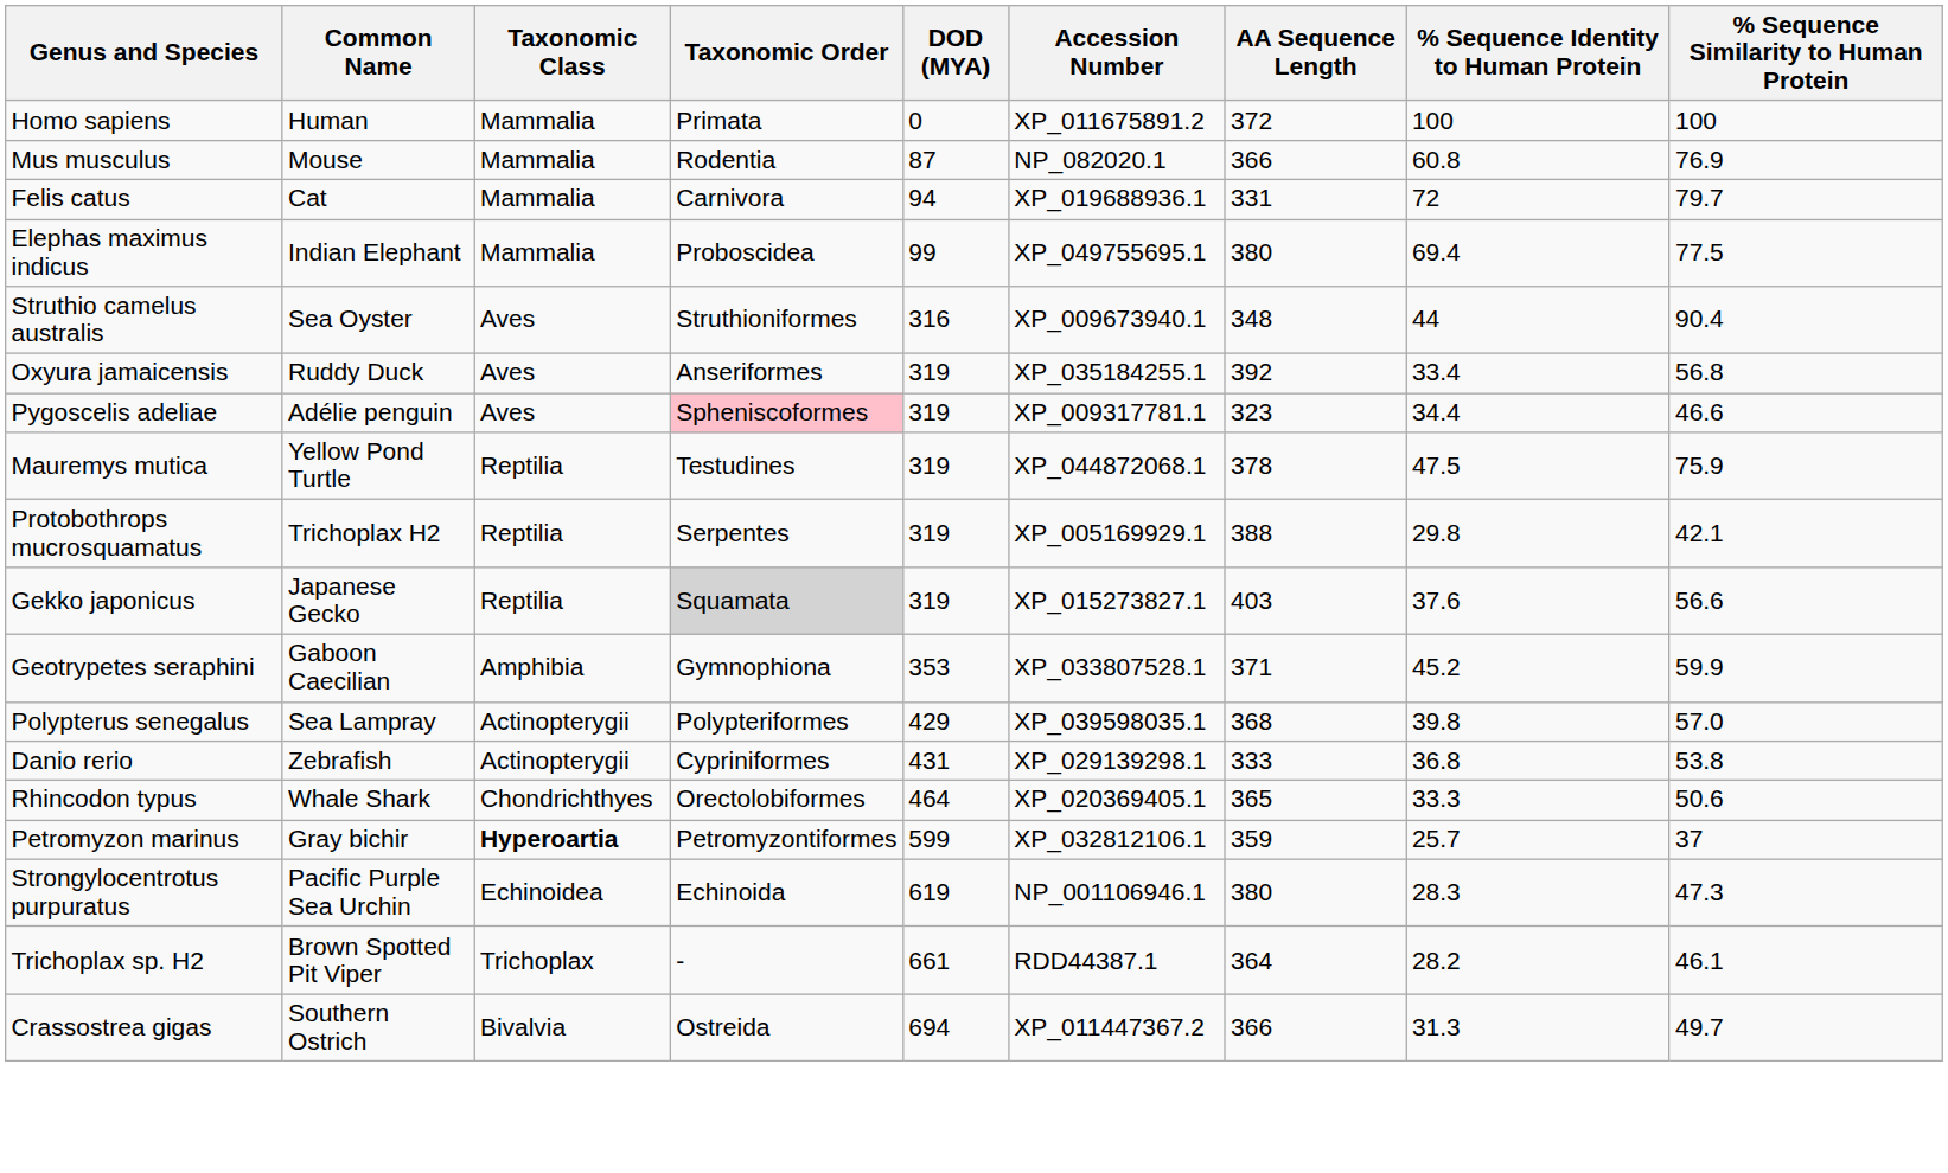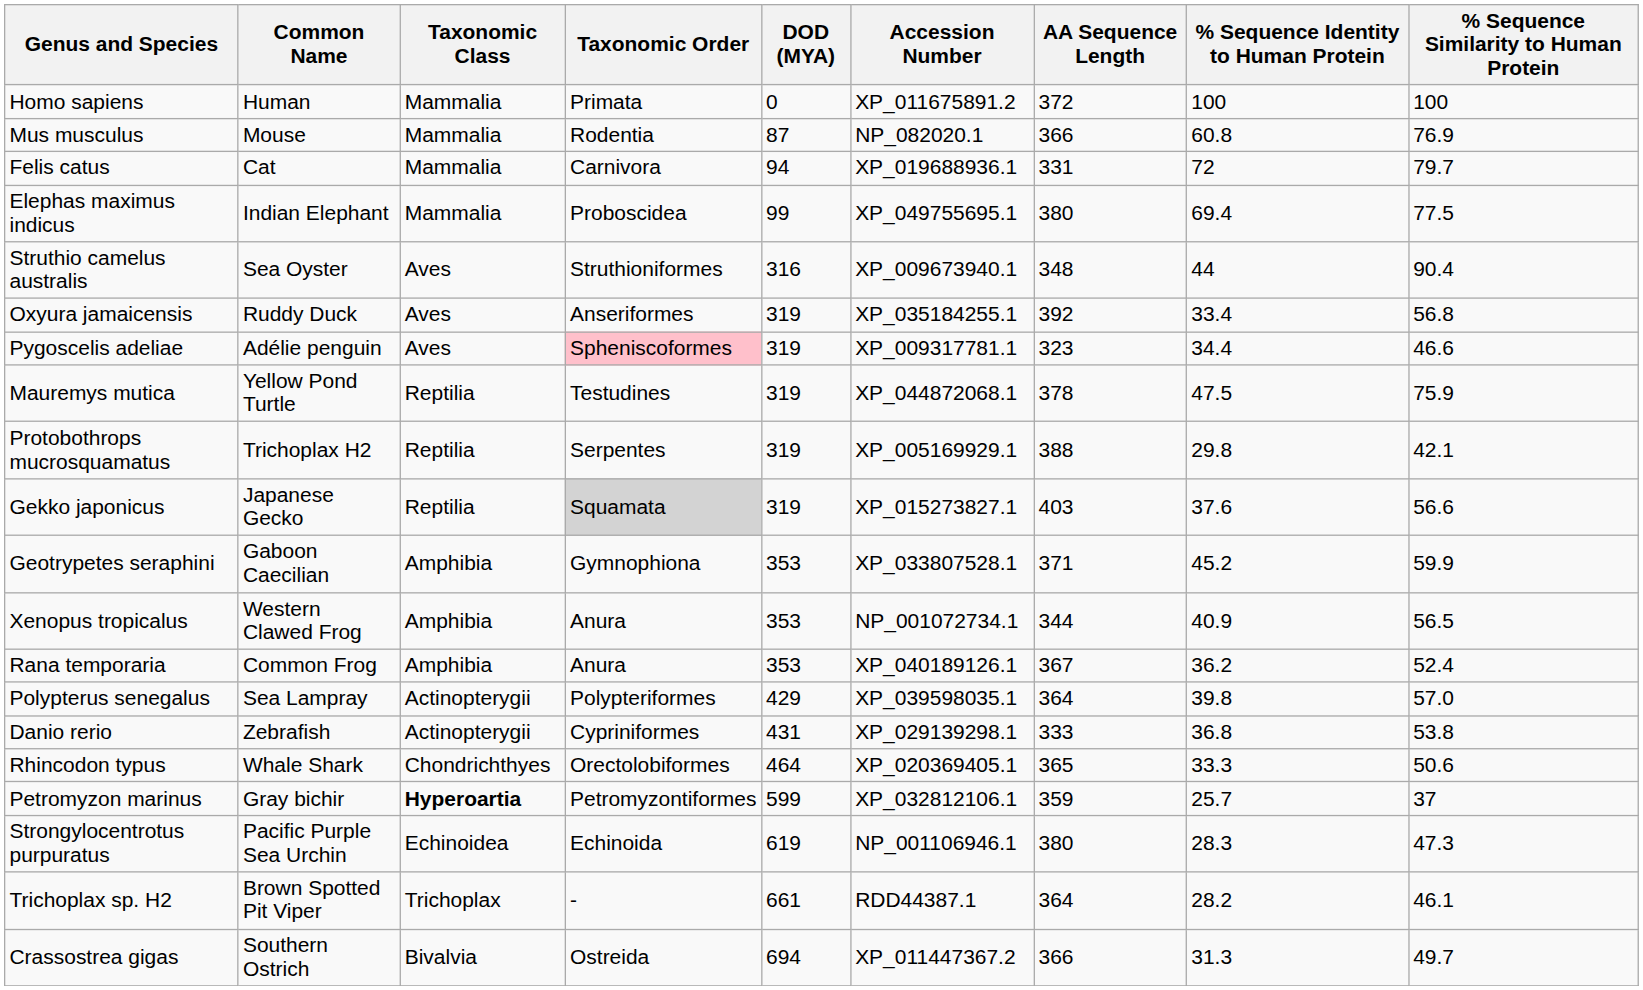 <table class="wikitable">
 <tr>
 <th>Genus and Species</th>
 <th>Common Name</th>
 <th>Taxonomic Class</th>
 <th>Taxonomic Order</th>
 <th>DOD (MYA)</th>
 <th>Accession Number</th>
 <th>AA Sequence Length</th>
 <th>% Sequence Identity to Human Protein</th>
 <th>% Sequence Similarity to Human Protein</th>
 </tr>
 <tr>
 <td>Homo sapiens</td>
 <td>Human</td>
 <td>Mammalia</td>
 <td>Primata</td>
 <td>0</td>
 <td>XP_011675891.2</td>
 <td>372</td>
 <td>100</td>
 <td>100</td>
 </tr>
 <tr>
 <td>Mus musculus</td>
 <td>Mouse</td>
 <td>Mammalia</td>
 <td>Rodentia</td>
 <td>87</td>
 <td>NP_082020.1</td>
 <td>366</td>
 <td>60.8</td>
 <td>76.9</td>
 </tr>
 <tr>
 <td>Felis catus</td>
 <td>Cat</td>
 <td>Mammalia</td>
 <td>Carnivora</td>
 <td>94</td>
 <td>XP_019688936.1</td>
 <td>331</td>
 <td>72</td>
 <td>79.7</td>
 </tr>
 <tr>
 <td>Elephas maximus indicus</td>
 <td>Indian Elephant</td>
 <td>Mammalia</td>
 <td>Proboscidea</td>
 <td>99</td>
 <td>XP_049755695.1</td>
 <td>380</td>
 <td>69.4</td>
 <td>77.5</td>
 </tr>
 <tr>
 <td>Struthio camelus australis</td>
 <td>Sea Oyster</td>
 <td>Aves</td>
 <td>Struthioniformes</td>
 <td>316</td>
 <td>XP_009673940.1</td>
 <td>348</td>
 <td>44</td>
 <td>90.4</td>
 </tr>
 <tr>
 <td>Oxyura jamaicensis</td>
 <td>Ruddy Duck</td>
 <td>Aves</td>
 <td>Anseriformes</td>
 <td>319</td>
 <td>XP_035184255.1</td>
 <td>392</td>
 <td>33.4</td>
 <td>56.8</td>
 </tr>
 <tr>
 <td>Pygoscelis adeliae</td>
 <td>Adélie penguin</td>
 <td>Aves</td>
 <td style="background: pink;">Spheniscoformes</td>
 <td>319</td>
 <td>XP_009317781.1</td>
 <td>323</td>
 <td>34.4</td>
 <td>46.6</td>
 </tr>
 <tr>
 <td>Mauremys mutica</td>
 <td>Yellow Pond Turtle</td>
 <td>Reptilia</td>
 <td>Testudines</td>
 <td>319</td>
 <td>XP_044872068.1</td>
 <td>378</td>
 <td>47.5</td>
 <td>75.9</td>
 </tr>
 <tr>
 <td>Protobothrops mucrosquamatus</td>
 <td>Trichoplax H2</td>
 <td>Reptilia</td>
 <td>Serpentes</td>
 <td>319</td>
 <td>XP_005169929.1</td>
 <td>388</td>
 <td>29.8</td>
 <td>42.1</td>
 </tr>
 <tr>
 <td>Gekko japonicus</td>
 <td>Japanese Gecko</td>
 <td>Reptilia</td>
 <td style="background: lightgrey;">Squamata</td>
 <td>319</td>
 <td>XP_015273827.1</td>
 <td>403</td>
 <td>37.6</td>
 <td>56.6</td>
 </tr>
 <tr>
 <td>Geotrypetes seraphini</td>
 <td>Gaboon Caecilian</td>
 <td>Amphibia</td>
 <td>Gymnophiona</td>
 <td>353</td>
 <td>XP_033807528.1</td>
 <td>371</td>
 <td>45.2</td>
 <td>59.9</td>
 </tr>
 <tr>
+<td>Xenopus tropicalus</td>
+<td>Western Clawed Frog</td>
+<td>Amphibia</td>
+<td>Anura</td>
+<td>353</td>
+<td>NP_001072734.1</td>
+<td>344</td>
+<td>40.9</td>
+<td>56.5</td>
+</tr>
+<tr>
+<td>Rana temporaria</td>
+<td>Common Frog</td>
+<td>Amphibia</td>
+<td>Anura</td>
+<td>353</td>
+<td>XP_040189126.1</td>
+<td>367</td>
+<td>36.2</td>
+<td>52.4</td>
+</tr>
+<tr>
 <td>Polypterus senegalus</td>
 <td>Sea Lampray</td>
 <td>Actinopterygii</td>
 <td>Polypteriformes</td>
 <td>429</td>
 <td>XP_039598035.1</td>
-<td>368</td>
+<td>364</td>
 <td>39.8</td>
 <td>57.0</td>
 </tr>
 <tr>
 <td>Danio rerio</td>
 <td>Zebrafish</td>
 <td>Actinopterygii</td>
 <td>Cypriniformes</td>
 <td>431</td>
 <td>XP_029139298.1</td>
 <td>333</td>
 <td>36.8</td>
 <td>53.8</td>
 </tr>
 <tr>
 <td>Rhincodon typus</td>
 <td>Whale Shark</td>
 <td>Chondrichthyes</td>
 <td>Orectolobiformes</td>
 <td>464</td>
 <td>XP_020369405.1</td>
 <td>365</td>
 <td>33.3</td>
 <td>50.6</td>
 </tr>
 <tr>
 <td>Petromyzon marinus</td>
 <td>Gray bichir</td>
 <td><strong>Hyperoartia</strong></td>
 <td>Petromyzontiformes</td>
 <td>599</td>
 <td>XP_032812106.1</td>
 <td>359</td>
 <td>25.7</td>
 <td>37</td>
 </tr>
 <tr>
 <td>Strongylocentrotus purpuratus</td>
 <td>Pacific Purple Sea Urchin</td>
 <td>Echinoidea</td>
 <td>Echinoida</td>
 <td>619</td>
 <td>NP_001106946.1</td>
 <td>380</td>
 <td>28.3</td>
 <td>47.3</td>
 </tr>
 <tr>
 <td>Trichoplax sp. H2</td>
 <td>Brown Spotted Pit Viper</td>
 <td>Trichoplax</td>
 <td>-</td>
 <td>661</td>
 <td>RDD44387.1</td>
 <td>364</td>
 <td>28.2</td>
 <td>46.1</td>
 </tr>
 <tr>
 <td>Crassostrea gigas</td>
 <td>Southern Ostrich</td>
 <td>Bivalvia</td>
 <td>Ostreida</td>
 <td>694</td>
 <td>XP_011447367.2</td>
 <td>366</td>
 <td>31.3</td>
 <td>49.7</td>
 </tr>
 </table>
